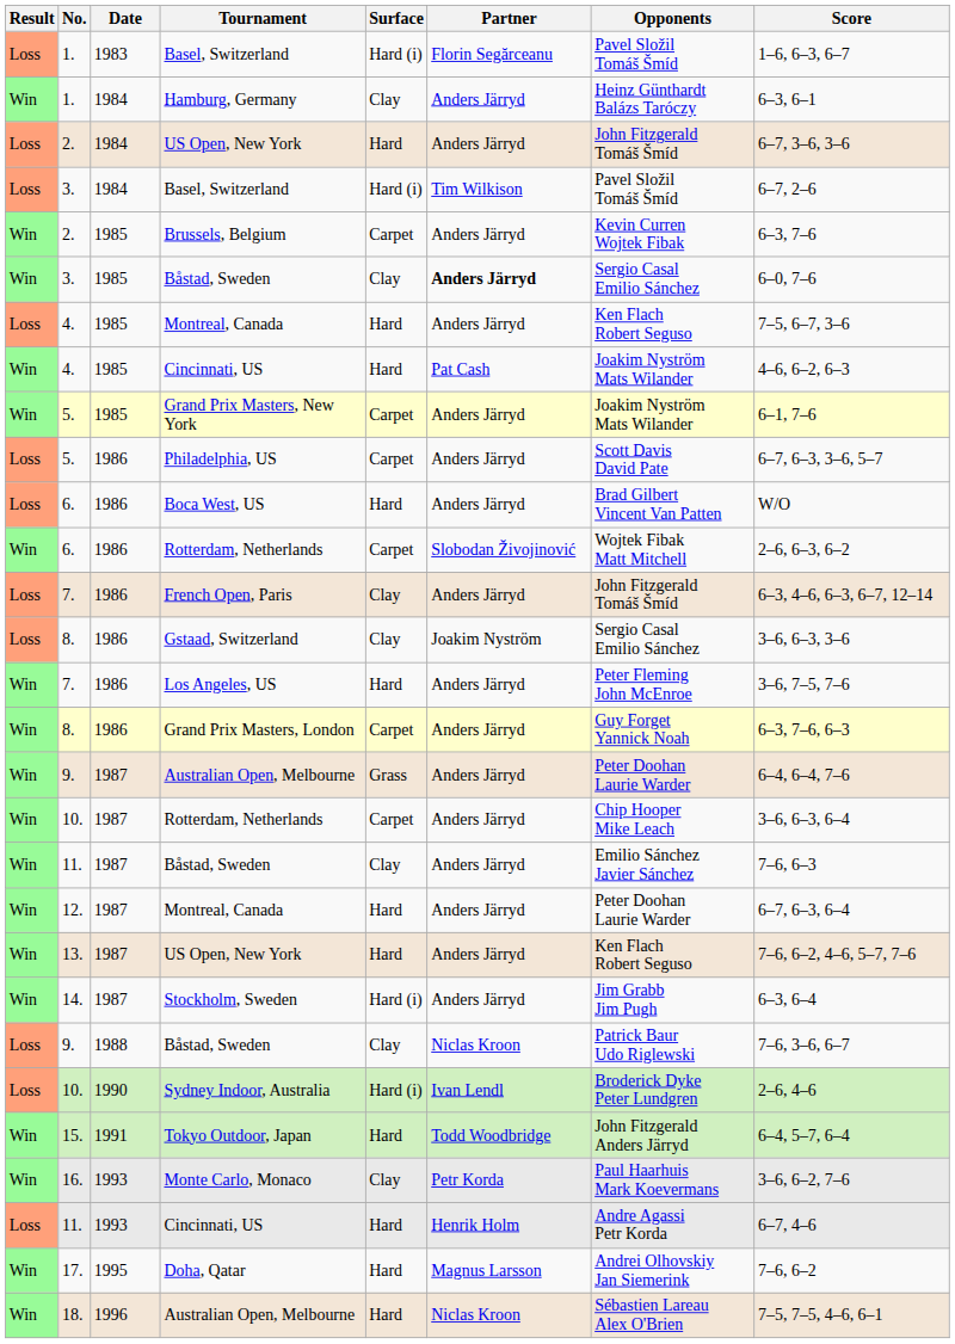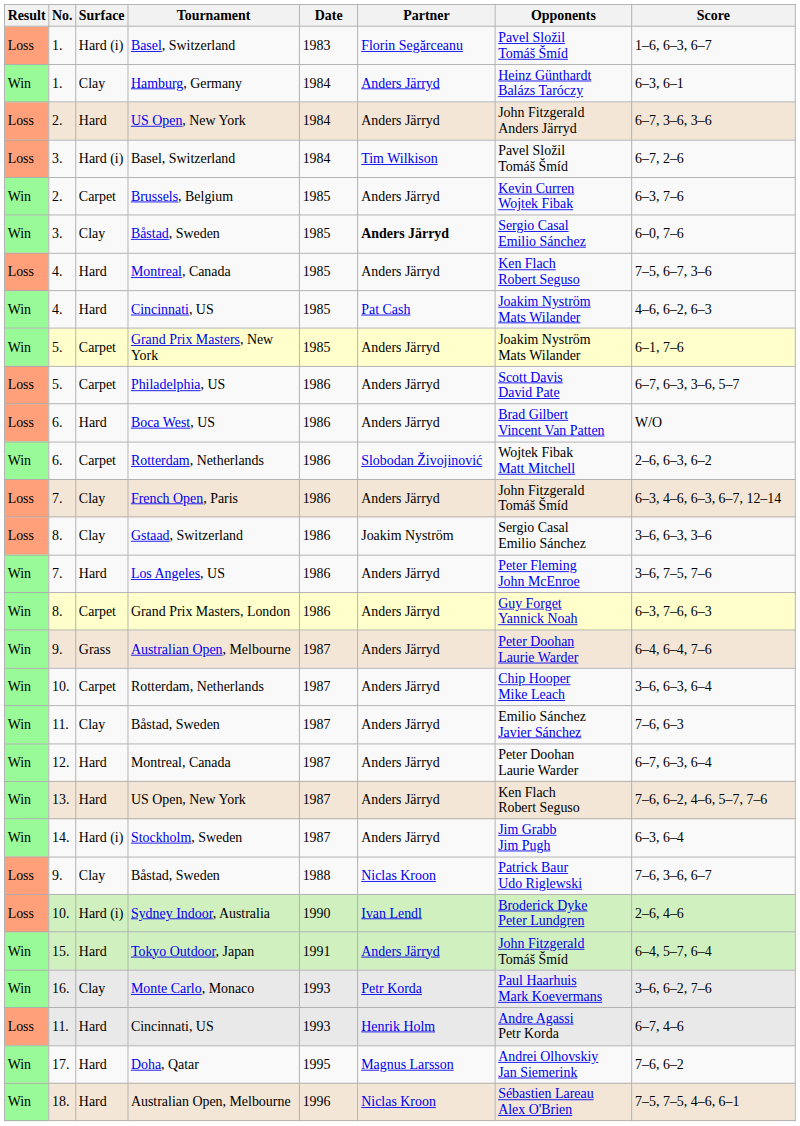 <table class="sortable wikitable">
 <tr>
 <th style="width:40px">Result</th>
 <th style="width:20px">No.</th>
+<th style="width:50px">Surface</th>
+<th style="width:190px">Tournament</th>
 <th style="width:60px">Date</th>
-<th style="width:190px">Tournament</th>
-<th style="width:50px">Surface</th>
 <th style="width:150px">Partner</th>
 <th style="width:150px">Opponents</th>
 <th style="width:180px" class="unsortable">Score</th>
 </tr>
 <tr>
 <td style="background:#ffa07a;">Loss</td>
 <td>1.</td>
+<td>Hard (i)</td>
+<td><a href='#'>Basel</a>, Switzerland</td>
 <td>1983</td>
-<td><a href='#'>Basel</a>, Switzerland</td>
-<td>Hard (i)</td>
 <td> <a href='#'>Florin Segărceanu</a></td>
 <td> <a href='#'>Pavel Složil</a><br> <a href='#'>Tomáš Šmíd</a></td>
 <td>1–6, 6–3, 6–7</td>
 </tr>
 <tr>
 <td style="background:#98fb98;">Win</td>
 <td>1.</td>
+<td>Clay</td>
+<td><a href='#'>Hamburg</a>, Germany</td>
 <td>1984</td>
-<td><a href='#'>Hamburg</a>, Germany</td>
-<td>Clay</td>
 <td> <a href='#'>Anders Järryd</a></td>
 <td> <a href='#'>Heinz Günthardt</a><br> <a href='#'>Balázs Taróczy</a></td>
 <td>6–3, 6–1</td>
 </tr>
 <tr bgcolor=f3e6d7>
 <td style="background:#ffa07a;">Loss</td>
 <td>2.</td>
+<td>Hard</td>
+<td><a href='#'>US Open</a>, New York</td>
 <td>1984</td>
-<td><a href='#'>US Open</a>, New York</td>
-<td>Hard</td>
 <td> Anders Järryd</td>
-<td> <a href='#'>John Fitzgerald</a><br> Tomáš Šmíd</td>
+<td> John Fitzgerald<br> Anders Järryd</td>
 <td>6–7, 3–6, 3–6</td>
 </tr>
 <tr>
 <td style="background:#ffa07a;">Loss</td>
 <td>3.</td>
+<td>Hard (i)</td>
+<td>Basel, Switzerland</td>
 <td>1984</td>
-<td>Basel, Switzerland</td>
-<td>Hard (i)</td>
 <td> <a href='#'>Tim Wilkison</a></td>
 <td> Pavel Složil<br> Tomáš Šmíd</td>
 <td>6–7, 2–6</td>
 </tr>
 <tr>
 <td style="background:#98fb98;">Win</td>
 <td>2.</td>
+<td>Carpet</td>
+<td><a href='#'>Brussels</a>, Belgium</td>
 <td>1985</td>
-<td><a href='#'>Brussels</a>, Belgium</td>
-<td>Carpet</td>
 <td> Anders Järryd</td>
 <td> <a href='#'>Kevin Curren</a><br> <a href='#'>Wojtek Fibak</a></td>
 <td>6–3, 7–6</td>
 </tr>
 <tr>
 <td style="background:#98fb98;">Win</td>
 <td>3.</td>
+<td>Clay</td>
+<td><a href='#'>Båstad</a>, Sweden</td>
 <td>1985</td>
-<td><a href='#'>Båstad</a>, Sweden</td>
-<td>Clay</td>
 <td><strong> Anders Järryd</strong></td>
 <td> <a href='#'>Sergio Casal</a><br> <a href='#'>Emilio Sánchez</a></td>
 <td>6–0, 7–6</td>
 </tr>
 <tr>
 <td style="background:#ffa07a;">Loss</td>
 <td>4.</td>
+<td>Hard</td>
+<td><a href='#'>Montreal</a>, Canada</td>
 <td>1985</td>
-<td><a href='#'>Montreal</a>, Canada</td>
-<td>Hard</td>
 <td> Anders Järryd</td>
 <td> <a href='#'>Ken Flach</a><br> <a href='#'>Robert Seguso</a></td>
 <td>7–5, 6–7, 3–6</td>
 </tr>
 <tr>
 <td style="background:#98fb98;">Win</td>
 <td>4.</td>
+<td>Hard</td>
+<td><a href='#'>Cincinnati</a>, US</td>
 <td>1985</td>
-<td><a href='#'>Cincinnati</a>, US</td>
-<td>Hard</td>
 <td> <a href='#'>Pat Cash</a></td>
 <td> <a href='#'>Joakim Nyström</a><br> <a href='#'>Mats Wilander</a></td>
 <td>4–6, 6–2, 6–3</td>
 </tr>
 <tr bgcolor=ffffcc>
 <td style="background:#98fb98;">Win</td>
 <td>5.</td>
+<td>Carpet</td>
+<td><a href='#'>Grand Prix Masters</a>, New York</td>
 <td>1985</td>
-<td><a href='#'>Grand Prix Masters</a>, New York</td>
-<td>Carpet</td>
 <td> Anders Järryd</td>
 <td> Joakim Nyström<br> Mats Wilander</td>
 <td>6–1, 7–6</td>
 </tr>
 <tr>
 <td style="background:#ffa07a;">Loss</td>
 <td>5.</td>
+<td>Carpet</td>
+<td><a href='#'>Philadelphia</a>, US</td>
 <td>1986</td>
-<td><a href='#'>Philadelphia</a>, US</td>
-<td>Carpet</td>
 <td> Anders Järryd</td>
 <td> <a href='#'>Scott Davis</a><br> <a href='#'>David Pate</a></td>
 <td>6–7, 6–3, 3–6, 5–7</td>
 </tr>
 <tr>
 <td style="background:#ffa07a;">Loss</td>
 <td>6.</td>
+<td>Hard</td>
+<td><a href='#'>Boca West</a>, US</td>
 <td>1986</td>
-<td><a href='#'>Boca West</a>, US</td>
-<td>Hard</td>
 <td> Anders Järryd</td>
 <td> <a href='#'>Brad Gilbert</a><br> <a href='#'>Vincent Van Patten</a></td>
 <td>W/O</td>
 </tr>
 <tr>
 <td style="background:#98fb98;">Win</td>
 <td>6.</td>
+<td>Carpet</td>
+<td><a href='#'>Rotterdam</a>, Netherlands</td>
 <td>1986</td>
-<td><a href='#'>Rotterdam</a>, Netherlands</td>
-<td>Carpet</td>
 <td> <a href='#'>Slobodan Živojinović</a></td>
 <td> Wojtek Fibak<br> <a href='#'>Matt Mitchell</a></td>
 <td>2–6, 6–3, 6–2</td>
 </tr>
 <tr bgcolor=f3e6d7>
 <td style="background:#ffa07a;">Loss</td>
 <td>7.</td>
+<td>Clay</td>
+<td><a href='#'>French Open</a>, Paris</td>
 <td>1986</td>
-<td><a href='#'>French Open</a>, Paris</td>
-<td>Clay</td>
 <td> Anders Järryd</td>
 <td> John Fitzgerald<br> Tomáš Šmíd</td>
 <td>6–3, 4–6, 6–3, 6–7, 12–14</td>
 </tr>
 <tr>
 <td style="background:#ffa07a;">Loss</td>
 <td>8.</td>
+<td>Clay</td>
+<td><a href='#'>Gstaad</a>, Switzerland</td>
 <td>1986</td>
-<td><a href='#'>Gstaad</a>, Switzerland</td>
-<td>Clay</td>
 <td> Joakim Nyström</td>
 <td> Sergio Casal<br> Emilio Sánchez</td>
 <td>3–6, 6–3, 3–6</td>
 </tr>
 <tr>
 <td style="background:#98fb98;">Win</td>
 <td>7.</td>
+<td>Hard</td>
+<td><a href='#'>Los Angeles</a>, US</td>
 <td>1986</td>
-<td><a href='#'>Los Angeles</a>, US</td>
-<td>Hard</td>
 <td> Anders Järryd</td>
 <td> <a href='#'>Peter Fleming</a><br> <a href='#'>John McEnroe</a></td>
 <td>3–6, 7–5, 7–6</td>
 </tr>
 <tr bgcolor=ffffcc>
 <td style="background:#98fb98;">Win</td>
 <td>8.</td>
+<td>Carpet</td>
+<td>Grand Prix Masters, London</td>
 <td>1986</td>
-<td>Grand Prix Masters, London</td>
-<td>Carpet</td>
 <td> Anders Järryd</td>
 <td> <a href='#'>Guy Forget</a><br> <a href='#'>Yannick Noah</a></td>
 <td>6–3, 7–6, 6–3</td>
 </tr>
 <tr bgcolor=f3e6d7>
 <td style="background:#98fb98;">Win</td>
 <td>9.</td>
+<td>Grass</td>
+<td><a href='#'>Australian Open</a>, Melbourne</td>
 <td>1987</td>
-<td><a href='#'>Australian Open</a>, Melbourne</td>
-<td>Grass</td>
 <td> Anders Järryd</td>
 <td> <a href='#'>Peter Doohan</a><br> <a href='#'>Laurie Warder</a></td>
 <td>6–4, 6–4, 7–6</td>
 </tr>
 <tr>
 <td style="background:#98fb98;">Win</td>
 <td>10.</td>
+<td>Carpet</td>
+<td>Rotterdam, Netherlands</td>
 <td>1987</td>
-<td>Rotterdam, Netherlands</td>
-<td>Carpet</td>
 <td> Anders Järryd</td>
 <td> <a href='#'>Chip Hooper</a><br> <a href='#'>Mike Leach</a></td>
 <td>3–6, 6–3, 6–4</td>
 </tr>
 <tr>
 <td style="background:#98fb98;">Win</td>
 <td>11.</td>
+<td>Clay</td>
+<td>Båstad, Sweden</td>
 <td>1987</td>
-<td>Båstad, Sweden</td>
-<td>Clay</td>
 <td> Anders Järryd</td>
 <td> Emilio Sánchez<br> <a href='#'>Javier Sánchez</a></td>
 <td>7–6, 6–3</td>
 </tr>
 <tr>
 <td style="background:#98fb98;">Win</td>
 <td>12.</td>
+<td>Hard</td>
+<td>Montreal, Canada</td>
 <td>1987</td>
-<td>Montreal, Canada</td>
-<td>Hard</td>
 <td> Anders Järryd</td>
 <td> Peter Doohan<br> Laurie Warder</td>
 <td>6–7, 6–3, 6–4</td>
 </tr>
 <tr bgcolor=f3e6d7>
 <td style="background:#98fb98;">Win</td>
 <td>13.</td>
+<td>Hard</td>
+<td>US Open, New York</td>
 <td>1987</td>
-<td>US Open, New York</td>
-<td>Hard</td>
 <td> Anders Järryd</td>
 <td> Ken Flach<br> Robert Seguso</td>
 <td>7–6, 6–2, 4–6, 5–7, 7–6</td>
 </tr>
 <tr>
 <td style="background:#98fb98;">Win</td>
 <td>14.</td>
+<td>Hard (i)</td>
+<td><a href='#'>Stockholm</a>, Sweden</td>
 <td>1987</td>
-<td><a href='#'>Stockholm</a>, Sweden</td>
-<td>Hard (i)</td>
 <td> Anders Järryd</td>
 <td> <a href='#'>Jim Grabb</a><br> <a href='#'>Jim Pugh</a></td>
 <td>6–3, 6–4</td>
 </tr>
 <tr>
 <td style="background:#ffa07a;">Loss</td>
 <td>9.</td>
+<td>Clay</td>
+<td>Båstad, Sweden</td>
 <td>1988</td>
-<td>Båstad, Sweden</td>
-<td>Clay</td>
 <td> <a href='#'>Niclas Kroon</a></td>
 <td> <a href='#'>Patrick Baur</a><br> <a href='#'>Udo Riglewski</a></td>
 <td>7–6, 3–6, 6–7</td>
 </tr>
 <tr bgcolor=d0f0c0>
 <td style="background:#ffa07a;">Loss</td>
 <td>10.</td>
+<td>Hard (i)</td>
+<td><a href='#'>Sydney Indoor</a>, Australia</td>
 <td>1990</td>
-<td><a href='#'>Sydney Indoor</a>, Australia</td>
-<td>Hard (i)</td>
 <td> <a href='#'>Ivan Lendl</a></td>
 <td> <a href='#'>Broderick Dyke</a><br> <a href='#'>Peter Lundgren</a></td>
 <td>2–6, 4–6</td>
 </tr>
 <tr bgcolor=d0f0c0>
 <td style="background:#98fb98;">Win</td>
 <td>15.</td>
+<td>Hard</td>
+<td><a href='#'>Tokyo Outdoor</a>, Japan</td>
 <td>1991</td>
-<td><a href='#'>Tokyo Outdoor</a>, Japan</td>
-<td>Hard</td>
-<td> <a href='#'>Todd Woodbridge</a></td>
-<td> John Fitzgerald<br> Anders Järryd</td>
+<td> <a href='#'>Anders Järryd</a></td>
+<td> <a href='#'>John Fitzgerald</a><br> Tomáš Šmíd</td>
 <td>6–4, 5–7, 6–4</td>
 </tr>
 <tr bgcolor=e9e9e9>
 <td style="background:#98fb98;">Win</td>
 <td>16.</td>
+<td>Clay</td>
+<td><a href='#'>Monte Carlo</a>, Monaco</td>
 <td>1993</td>
-<td><a href='#'>Monte Carlo</a>, Monaco</td>
-<td>Clay</td>
 <td> <a href='#'>Petr Korda</a></td>
 <td> <a href='#'>Paul Haarhuis</a><br> <a href='#'>Mark Koevermans</a></td>
 <td>3–6, 6–2, 7–6</td>
 </tr>
 <tr bgcolor=e9e9e9>
 <td style="background:#ffa07a;">Loss</td>
 <td>11.</td>
+<td>Hard</td>
+<td>Cincinnati, US</td>
 <td>1993</td>
-<td>Cincinnati, US</td>
-<td>Hard</td>
 <td> <a href='#'>Henrik Holm</a></td>
 <td> <a href='#'>Andre Agassi</a><br> Petr Korda</td>
 <td>6–7, 4–6</td>
 </tr>
 <tr>
 <td style="background:#98fb98;">Win</td>
 <td>17.</td>
+<td>Hard</td>
+<td><a href='#'>Doha</a>, Qatar</td>
 <td>1995</td>
-<td><a href='#'>Doha</a>, Qatar</td>
-<td>Hard</td>
 <td> <a href='#'>Magnus Larsson</a></td>
 <td> <a href='#'>Andrei Olhovskiy</a><br> <a href='#'>Jan Siemerink</a></td>
 <td>7–6, 6–2</td>
 </tr>
 <tr bgcolor=f3e6d7>
 <td style="background:#98fb98;">Win</td>
 <td>18.</td>
+<td>Hard</td>
+<td>Australian Open, Melbourne</td>
 <td>1996</td>
-<td>Australian Open, Melbourne</td>
-<td>Hard</td>
 <td> <a href='#'>Niclas Kroon</a></td>
 <td> <a href='#'>Sébastien Lareau</a><br> <a href='#'>Alex O'Brien</a></td>
 <td>7–5, 7–5, 4–6, 6–1</td>
 </tr>
 </table>
